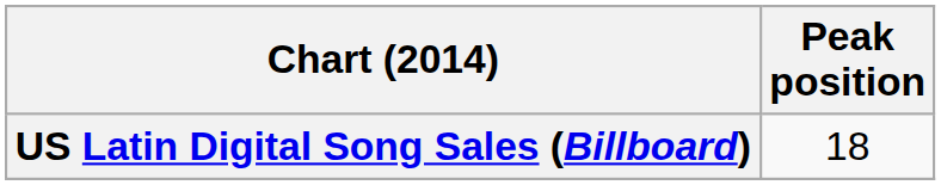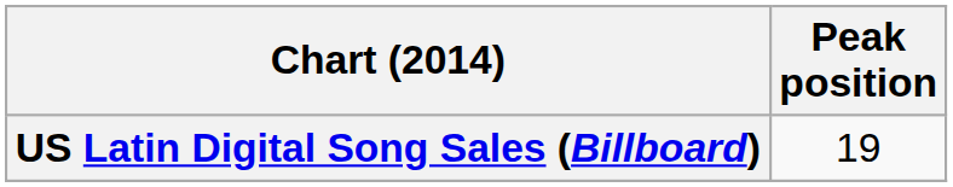 <table class="wikitable sortable plainrowheaders" style="text-align:center;">
 <tr>
 <th scope="col">Chart (2014)</th>
 <th scope="col">Peak<br>position</th>
 </tr>
 <tr>
 <th scope="row">US <a href='#'>Latin Digital Song Sales</a> (<em><a href='#'>Billboard</a></em>)</th>
-<td>18</td>
+<td>19</td>
 </tr>
 <tr>
 </tr>
 </table>
